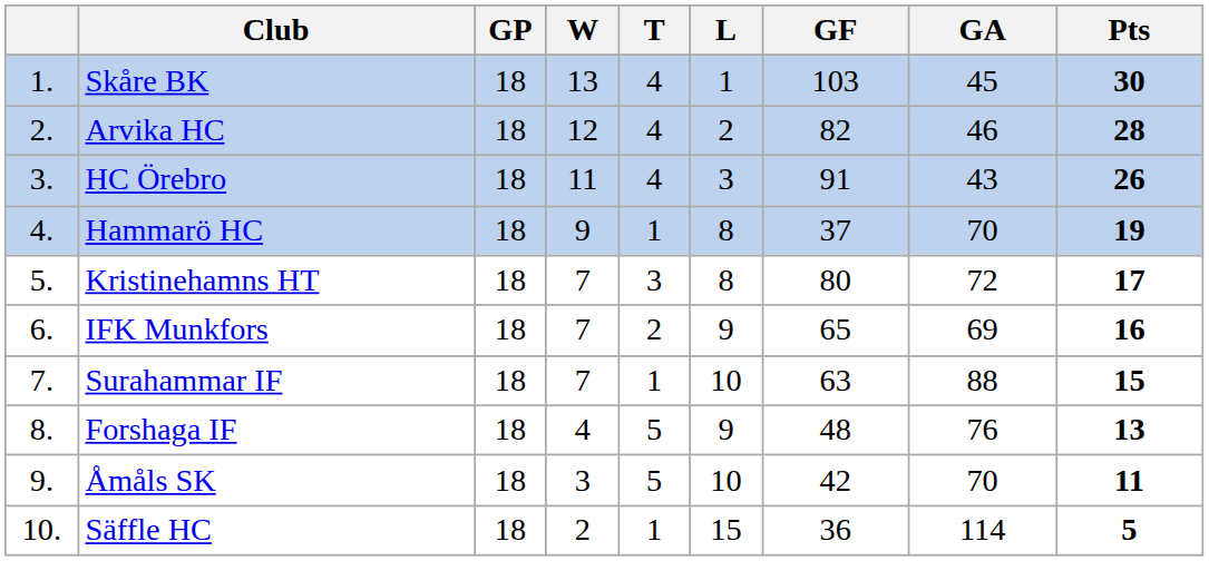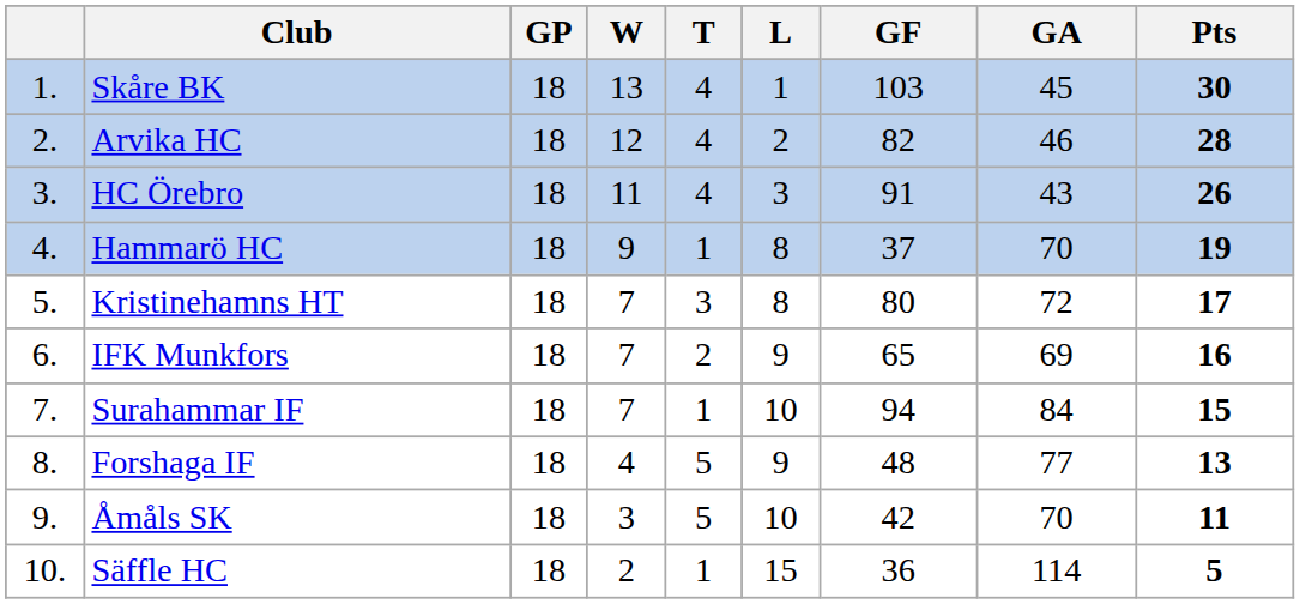 <table class="wikitable">
 <tr>
 <th width="30"></th>
 <th width="200">Club</th>
 <th width="30">GP</th>
 <th width="30">W</th>
 <th width="30">T</th>
 <th width="30">L</th>
 <th width="70">GF</th>
 <th width="70">GA</th>
 <th width="70">Pts</th>
 </tr>
 <tr bgcolor="#BCD2EE" align="center">
 <td>1.</td>
 <td align="left"><a href='#'>Skåre BK</a></td>
 <td>18</td>
 <td>13</td>
 <td>4</td>
 <td>1</td>
 <td>103</td>
 <td>45</td>
 <td><strong>30</strong></td>
 </tr>
 <tr bgcolor="#BCD2EE" align="center">
 <td>2.</td>
 <td align="left"><a href='#'>Arvika HC</a></td>
 <td>18</td>
 <td>12</td>
 <td>4</td>
 <td>2</td>
 <td>82</td>
 <td>46</td>
 <td><strong>28</strong></td>
 </tr>
 <tr bgcolor="#BCD2EE" align="center">
 <td>3.</td>
 <td align="left"><a href='#'>HC Örebro</a></td>
 <td>18</td>
 <td>11</td>
 <td>4</td>
 <td>3</td>
 <td>91</td>
 <td>43</td>
 <td><strong>26</strong></td>
 </tr>
 <tr bgcolor="#BCD2EE" align="center">
 <td>4.</td>
 <td align="left"><a href='#'>Hammarö HC</a></td>
 <td>18</td>
 <td>9</td>
 <td>1</td>
 <td>8</td>
 <td>37</td>
 <td>70</td>
 <td><strong>19</strong></td>
 </tr>
 <tr bgcolor="#FFFFFF" align="center">
 <td>5.</td>
 <td align="left"><a href='#'>Kristinehamns HT</a></td>
 <td>18</td>
 <td>7</td>
 <td>3</td>
 <td>8</td>
 <td>80</td>
 <td>72</td>
 <td><strong>17</strong></td>
 </tr>
 <tr bgcolor="#FFFFFF" align="center">
 <td>6.</td>
 <td align="left"><a href='#'>IFK Munkfors</a></td>
 <td>18</td>
 <td>7</td>
 <td>2</td>
 <td>9</td>
 <td>65</td>
 <td>69</td>
 <td><strong>16</strong></td>
 </tr>
 <tr bgcolor="#FFFFFF" align="center">
 <td>7.</td>
 <td align="left"><a href='#'>Surahammar IF</a></td>
 <td>18</td>
 <td>7</td>
 <td>1</td>
 <td>10</td>
-<td>63</td>
-<td>88</td>
+<td>94</td>
+<td>84</td>
 <td><strong>15</strong></td>
 </tr>
 <tr bgcolor="#FFFFFF" align="center">
 <td>8.</td>
 <td align="left"><a href='#'>Forshaga IF</a></td>
 <td>18</td>
 <td>4</td>
 <td>5</td>
 <td>9</td>
 <td>48</td>
-<td>76</td>
+<td>77</td>
 <td><strong>13</strong></td>
 </tr>
 <tr bgcolor="#FFFFFF" align="center">
 <td>9.</td>
 <td align="left"><a href='#'>Åmåls SK</a></td>
 <td>18</td>
 <td>3</td>
 <td>5</td>
 <td>10</td>
 <td>42</td>
 <td>70</td>
 <td><strong>11</strong></td>
 </tr>
 <tr bgcolor="#FFFFFF" align="center">
 <td>10.</td>
 <td align="left"><a href='#'>Säffle HC</a></td>
 <td>18</td>
 <td>2</td>
 <td>1</td>
 <td>15</td>
 <td>36</td>
 <td>114</td>
 <td><strong>5</strong></td>
 </tr>
 </table>
